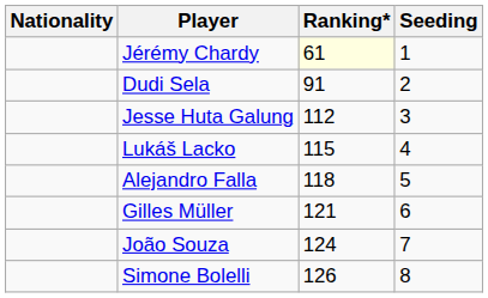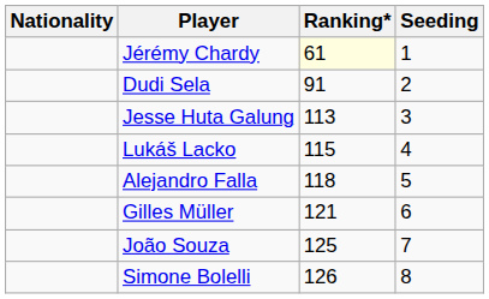 <table class="wikitable" border="1">
 <tr>
 <th>Nationality</th>
 <th>Player</th>
 <th>Ranking*</th>
 <th>Seeding</th>
 </tr>
 <tr>
 <td></td>
 <td><a href='#'>Jérémy Chardy</a></td>
 <td style="background: lightyellow;">61</td>
 <td>1</td>
 </tr>
 <tr>
 <td></td>
 <td><a href='#'>Dudi Sela</a></td>
 <td>91</td>
 <td>2</td>
 </tr>
 <tr>
 <td></td>
 <td><a href='#'>Jesse Huta Galung</a></td>
-<td>112</td>
+<td>113</td>
 <td>3</td>
 </tr>
 <tr>
 <td></td>
 <td><a href='#'>Lukáš Lacko</a></td>
 <td>115</td>
 <td>4</td>
 </tr>
 <tr>
 <td></td>
 <td><a href='#'>Alejandro Falla</a></td>
 <td>118</td>
 <td>5</td>
 </tr>
 <tr>
 <td></td>
 <td><a href='#'>Gilles Müller</a></td>
 <td>121</td>
 <td>6</td>
 </tr>
 <tr>
 <td></td>
 <td><a href='#'>João Souza</a></td>
-<td>124</td>
+<td>125</td>
 <td>7</td>
 </tr>
 <tr>
 <td></td>
 <td><a href='#'>Simone Bolelli</a></td>
 <td>126</td>
 <td>8</td>
 </tr>
 </table>
